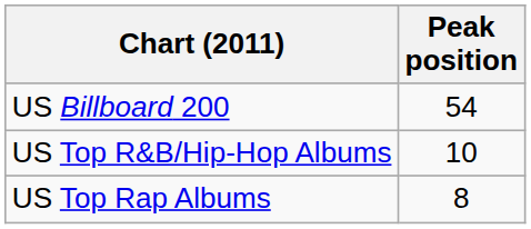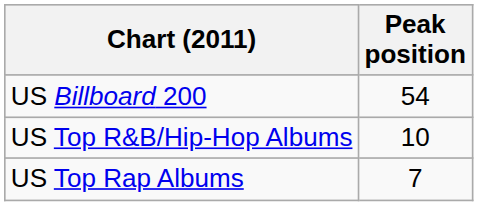 <table class="wikitable sortable">
 <tr>
 <th>Chart (2011)</th>
 <th>Peak<br>position</th>
 </tr>
 <tr>
 <td>US <a href='#'><em>Billboard</em> 200</a></td>
 <td style="text-align:center;">54</td>
 </tr>
 <tr>
 <td>US <a href='#'>Top R&B/Hip-Hop Albums</a></td>
 <td style="text-align:center;">10</td>
 </tr>
 <tr>
 <td>US <a href='#'>Top Rap Albums</a></td>
-<td style="text-align:center;">8</td>
+<td style="text-align:center;">7</td>
 </tr>
 </table>
